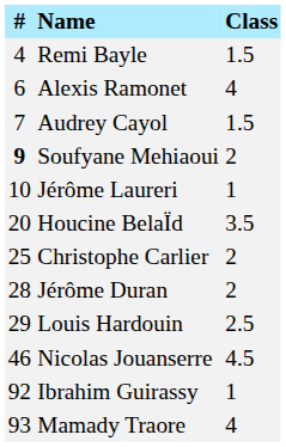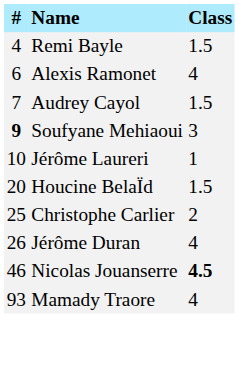 <table border=0 cellpadding=2 cellspacing=0  |- bgcolor=#F2F2F2 style="text-align:center; font-size:90%;">
 <tr bgcolor=#ADEBFD>
 <th>#</th>
 <th align=left>Name</th>
 <th align=left>Class</th>
 </tr>
 <tr>
 <td>4</td>
 <td align=left>Remi Bayle</td>
 <td align=left>1.5</td>
 </tr>
 <tr>
 <td>6</td>
 <td align=left>Alexis Ramonet</td>
 <td align=left>4</td>
 </tr>
 <tr>
 <td>7</td>
 <td align=left>Audrey Cayol</td>
 <td align=left>1.5</td>
 </tr>
 <tr>
 <td><strong>9</strong></td>
 <td align=left>Soufyane Mehiaoui</td>
-<td align=left>2</td>
+<td align=left>3</td>
 </tr>
 <tr>
 <td>10</td>
 <td align=left>Jérôme Laureri</td>
 <td align=left>1</td>
 </tr>
 <tr>
 <td>20</td>
 <td align=left>Houcine BelaÏd</td>
-<td align=left>3.5</td>
+<td align=left>1.5</td>
 </tr>
 <tr>
 <td>25</td>
 <td align=left>Christophe Carlier</td>
 <td align=left>2</td>
 </tr>
 <tr>
-<td>28</td>
+<td>26</td>
 <td align=left>Jérôme Duran</td>
-<td align=left>2</td>
-</tr>
-<tr>
-<td>29</td>
-<td align=left>Louis Hardouin</td>
-<td align=left>2.5</td>
+<td align=left>4</td>
 </tr>
 <tr>
 <td>46</td>
 <td align=left>Nicolas Jouanserre</td>
-<td align=left>4.5</td>
-</tr>
-<tr>
-<td>92</td>
-<td align=left>Ibrahim Guirassy</td>
-<td align=left>1</td>
+<td align=left><strong>4.5</strong></td>
 </tr>
 <tr>
 <td>93</td>
 <td align=left>Mamady Traore</td>
 <td align=left>4</td>
 </tr>
 </table>
